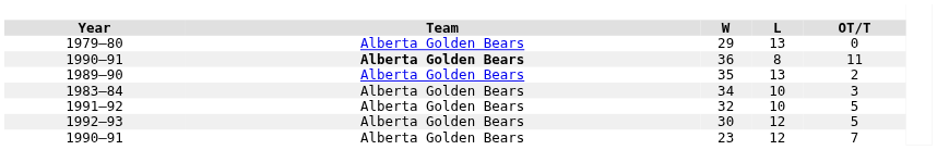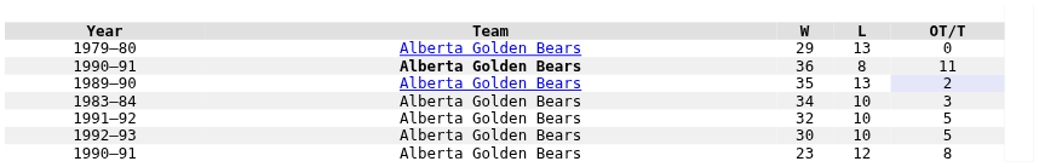 <table border="0" cellpadding="0" cellspacing="0" style="width:70%;">
 <tr style="background:#e0e0e0;">
 <th colspan="8" style="background:#fff;"> </th>
 <th rowspan="99" style="background:#fff;"> </th>
 </tr>
 <tr style="background:#e0e0e0;">
 <th>Year</th>
 <th>Team</th>
 <th>W</th>
 <th>L</th>
 <th>OT/T</th>
 </tr>
 <tr style="text-align:center;">
 <td>1979–80</td>
 <td><a href='#'>Alberta Golden Bears</a></td>
 <td>29</td>
 <td>13</td>
 <td>0</td>
 </tr>
 <tr style="text-align:center; background:#f0f0f0;">
 <td>1990–91</td>
 <td><strong>Alberta Golden Bears</strong></td>
 <td>36</td>
 <td>8</td>
 <td>11</td>
 </tr>
 <tr style="text-align:center;">
 <td>1989–90</td>
 <td><a href='#'>Alberta Golden Bears</a></td>
 <td>35</td>
 <td>13</td>
-<td>2</td>
+<td style="background: lavender;">2</td>
 </tr>
 <tr style="text-align:center; background:#f0f0f0;">
 <td>1983–84</td>
 <td>Alberta Golden Bears</td>
 <td>34</td>
 <td>10</td>
 <td>3</td>
 </tr>
 <tr style="text-align:center;">
 <td>1991–92</td>
 <td>Alberta Golden Bears</td>
 <td>32</td>
 <td>10</td>
 <td>5</td>
 </tr>
 <tr style="text-align:center; background:#f0f0f0;">
 <td>1992–93</td>
 <td>Alberta Golden Bears</td>
 <td>30</td>
-<td>12</td>
+<td>10</td>
 <td>5</td>
 </tr>
 <tr style="text-align:center;">
 <td>1990–91</td>
 <td>Alberta Golden Bears</td>
 <td>23</td>
 <td>12</td>
-<td>7</td>
+<td>8</td>
 </tr>
 </table>
